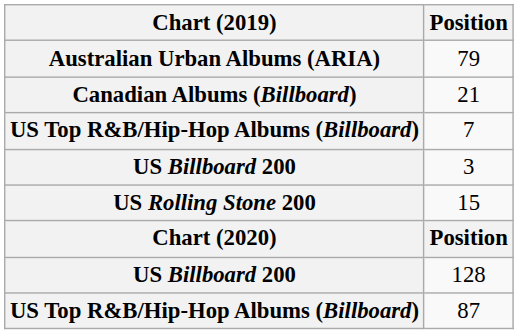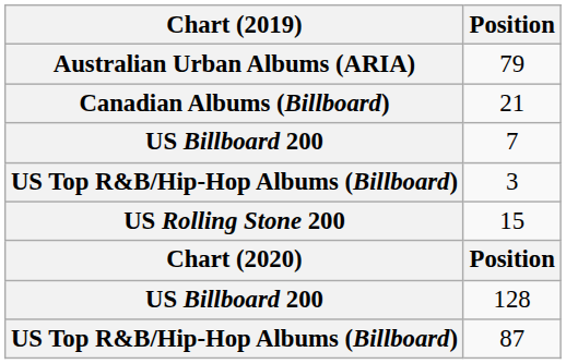 <table class="wikitable sortable plainrowheaders" style="text-align:center">
 <tr>
 <th scope="col">Chart (2019)</th>
 <th scope="col">Position</th>
 </tr>
 <tr>
 <th scope="row">Australian Urban Albums (ARIA)</th>
 <td>79</td>
 </tr>
 <tr>
 <th scope="row">Canadian Albums (<em>Billboard</em>)</th>
 <td>21</td>
 </tr>
 <tr>
-<th scope="row">US Top R&B/Hip-Hop Albums (<em>Billboard</em>)</th>
+<th scope="row">US <em>Billboard</em> 200</th>
 <td>7</td>
 </tr>
 <tr>
-<th scope="row">US <em>Billboard</em> 200</th>
+<th scope="row">US Top R&B/Hip-Hop Albums (<em>Billboard</em>)</th>
 <td>3</td>
 </tr>
 <tr>
 <th scope="row">US <em>Rolling Stone</em> 200</th>
 <td>15</td>
 </tr>
 <tr>
 <th scope="col">Chart (2020)</th>
 <th scope="col">Position</th>
 </tr>
 <tr>
 <th scope="row">US <em>Billboard</em> 200</th>
 <td>128</td>
 </tr>
 <tr>
 <th scope="row">US Top R&B/Hip-Hop Albums (<em>Billboard</em>)</th>
 <td>87</td>
 </tr>
 </table>
